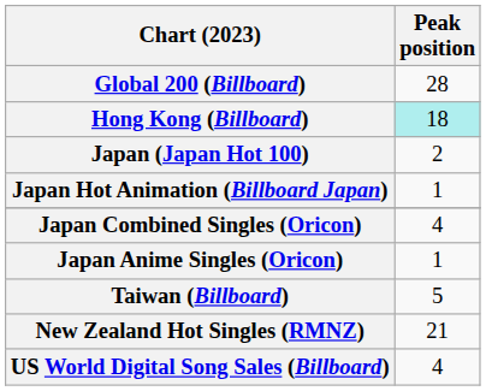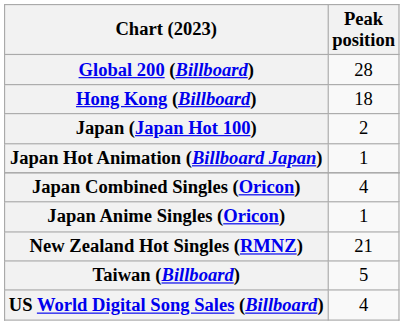 <table class="wikitable sortable plainrowheaders" style="text-align:center">
 <tr>
 <th scope="col">Chart (2023)</th>
 <th scope="col">Peak<br>position</th>
 </tr>
 <tr>
 <th scope="row"><a href='#'>Global 200</a> (<em><a href='#'>Billboard</a></em>)</th>
 <td>28</td>
 </tr>
 <tr>
 <th scope="row"><a href='#'>Hong Kong</a> (<em><a href='#'>Billboard</a></em>)</th>
-<td style="background: paleturquoise;">18</td>
+<td>18</td>
 </tr>
 <tr>
 <th scope="row">Japan (<a href='#'>Japan Hot 100</a>)</th>
 <td>2</td>
 </tr>
 <tr>
 <th scope="row">Japan Hot Animation (<em><a href='#'>Billboard Japan</a></em>)</th>
 <td>1</td>
 </tr>
 <tr>
 </tr>
 <tr>
 <th scope="row">Japan Combined Singles (<a href='#'>Oricon</a>)</th>
 <td>4</td>
 </tr>
 <tr>
 <th scope="row">Japan Anime Singles (<a href='#'>Oricon</a>)</th>
 <td>1</td>
 </tr>
 <tr>
+<th scope="row">New Zealand Hot Singles (<a href='#'>RMNZ</a>)</th>
+<td>21</td>
+</tr>
+<tr>
 <th scope="row">Taiwan (<em><a href='#'>Billboard</a></em>)</th>
 <td>5</td>
-</tr>
-<tr>
-<th scope="row">New Zealand Hot Singles (<a href='#'>RMNZ</a>)</th>
-<td>21</td>
 </tr>
 <tr>
 <th scope="row">US <a href='#'>World Digital Song Sales</a> (<em><a href='#'>Billboard</a></em>)</th>
 <td>4</td>
 </tr>
 </table>
